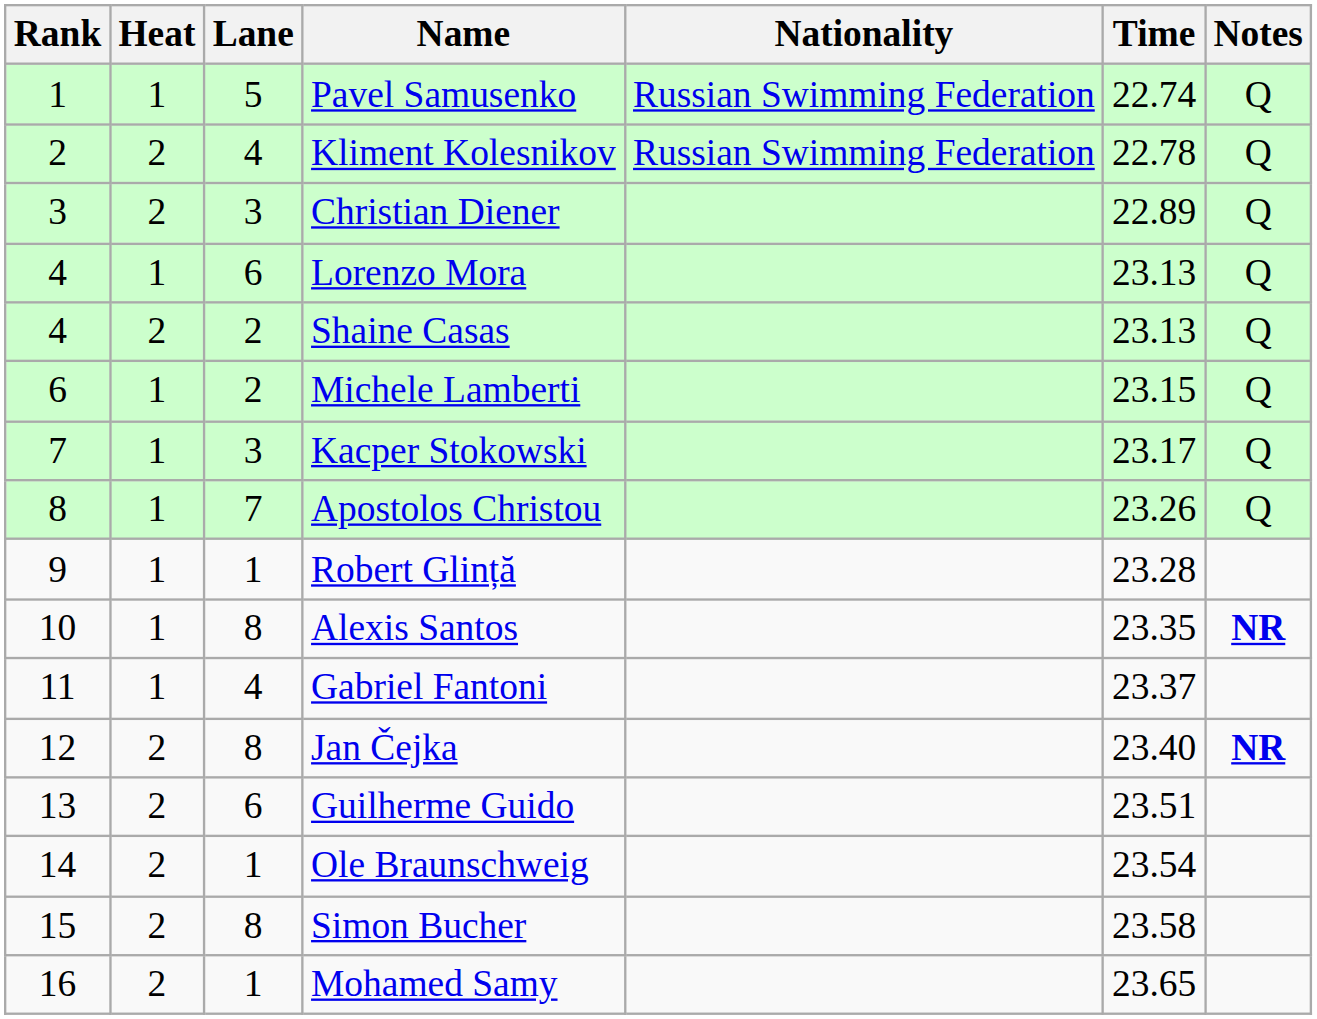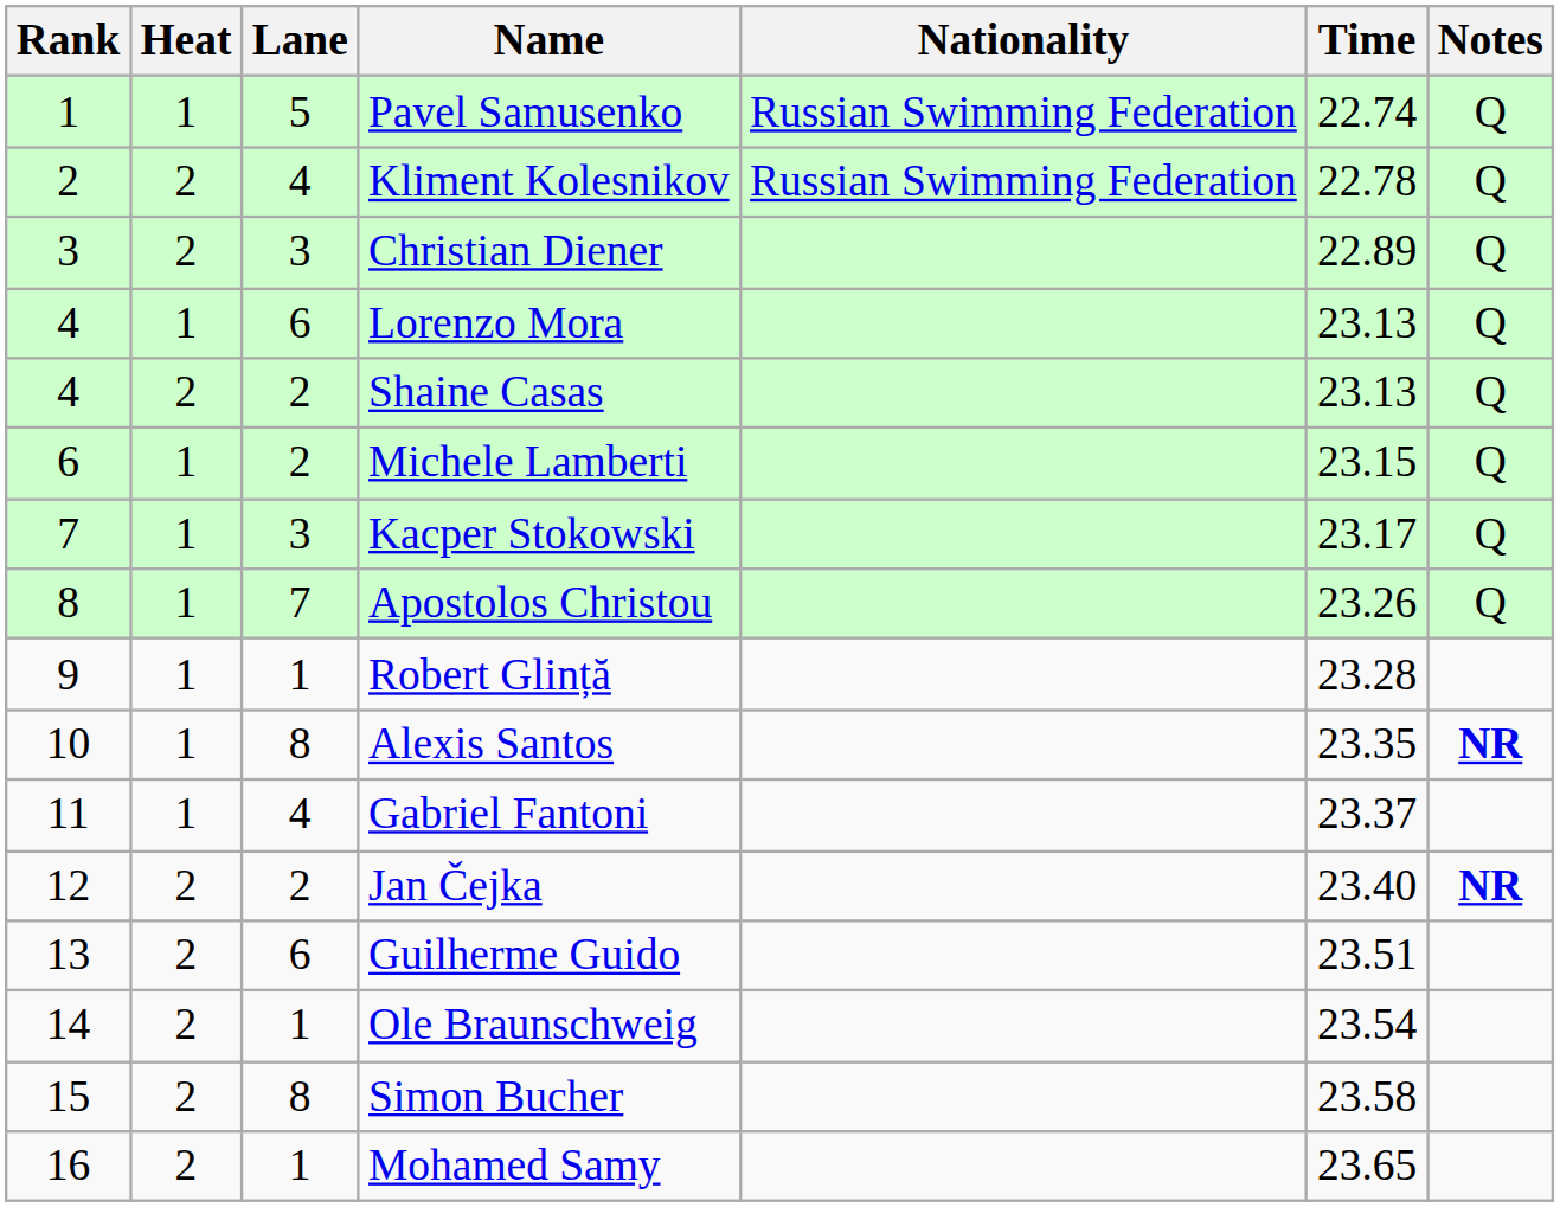 <table class="wikitable sortable" style="text-align:center">
 <tr>
 <th>Rank</th>
 <th>Heat</th>
 <th>Lane</th>
 <th>Name</th>
 <th>Nationality</th>
 <th>Time</th>
 <th>Notes</th>
 </tr>
 <tr bgcolor=ccffcc>
 <td>1</td>
 <td>1</td>
 <td>5</td>
 <td align=left><a href='#'>Pavel Samusenko</a></td>
 <td align=left><a href='#'>Russian Swimming Federation</a></td>
 <td>22.74</td>
 <td>Q</td>
 </tr>
 <tr bgcolor=ccffcc>
 <td>2</td>
 <td>2</td>
 <td>4</td>
 <td align=left><a href='#'>Kliment  Kolesnikov</a></td>
 <td align=left><a href='#'>Russian Swimming Federation</a></td>
 <td>22.78</td>
 <td>Q</td>
 </tr>
 <tr bgcolor=ccffcc>
 <td>3</td>
 <td>2</td>
 <td>3</td>
 <td align=left><a href='#'>Christian Diener</a></td>
 <td align=left></td>
 <td>22.89</td>
 <td>Q</td>
 </tr>
 <tr bgcolor=ccffcc>
 <td>4</td>
 <td>1</td>
 <td>6</td>
 <td align=left><a href='#'>Lorenzo Mora</a></td>
 <td align=left></td>
 <td>23.13</td>
 <td>Q</td>
 </tr>
 <tr bgcolor=ccffcc>
 <td>4</td>
 <td>2</td>
 <td>2</td>
 <td align=left><a href='#'>Shaine Casas</a></td>
 <td align=left></td>
 <td>23.13</td>
 <td>Q</td>
 </tr>
 <tr bgcolor=ccffcc>
 <td>6</td>
 <td>1</td>
 <td>2</td>
 <td align=left><a href='#'>Michele Lamberti</a></td>
 <td align=left></td>
 <td>23.15</td>
 <td>Q</td>
 </tr>
 <tr bgcolor=ccffcc>
 <td>7</td>
 <td>1</td>
 <td>3</td>
 <td align=left><a href='#'>Kacper Stokowski</a></td>
 <td align=left></td>
 <td>23.17</td>
 <td>Q</td>
 </tr>
 <tr bgcolor=ccffcc>
 <td>8</td>
 <td>1</td>
 <td>7</td>
 <td align=left><a href='#'>Apostolos Christou</a></td>
 <td align=left></td>
 <td>23.26</td>
 <td>Q</td>
 </tr>
 <tr>
 <td>9</td>
 <td>1</td>
 <td>1</td>
 <td align=left><a href='#'>Robert Glință</a></td>
 <td align=left></td>
 <td>23.28</td>
 <td></td>
 </tr>
 <tr>
 <td>10</td>
 <td>1</td>
 <td>8</td>
 <td align=left><a href='#'>Alexis Santos</a></td>
 <td align=left></td>
 <td>23.35</td>
 <td><strong><a href='#'>NR</a></strong></td>
 </tr>
 <tr>
 <td>11</td>
 <td>1</td>
 <td>4</td>
 <td align=left><a href='#'>Gabriel Fantoni</a></td>
 <td align=left></td>
 <td>23.37</td>
 <td></td>
 </tr>
 <tr>
 <td>12</td>
 <td>2</td>
-<td>8</td>
+<td>2</td>
 <td align=left><a href='#'>Jan Čejka</a></td>
 <td align=left></td>
 <td>23.40</td>
 <td><strong><a href='#'>NR</a></strong></td>
 </tr>
 <tr>
 <td>13</td>
 <td>2</td>
 <td>6</td>
 <td align=left><a href='#'>Guilherme Guido</a></td>
 <td align=left></td>
 <td>23.51</td>
 <td></td>
 </tr>
 <tr>
 <td>14</td>
 <td>2</td>
 <td>1</td>
 <td align=left><a href='#'>Ole Braunschweig</a></td>
 <td align=left></td>
 <td>23.54</td>
 <td></td>
 </tr>
 <tr>
 <td>15</td>
 <td>2</td>
 <td>8</td>
 <td align=left><a href='#'>Simon Bucher</a></td>
 <td align=left></td>
 <td>23.58</td>
 <td></td>
 </tr>
 <tr>
 <td>16</td>
 <td>2</td>
 <td>1</td>
 <td align=left><a href='#'>Mohamed Samy</a></td>
 <td align=left></td>
 <td>23.65</td>
 <td></td>
 </tr>
 </table>
